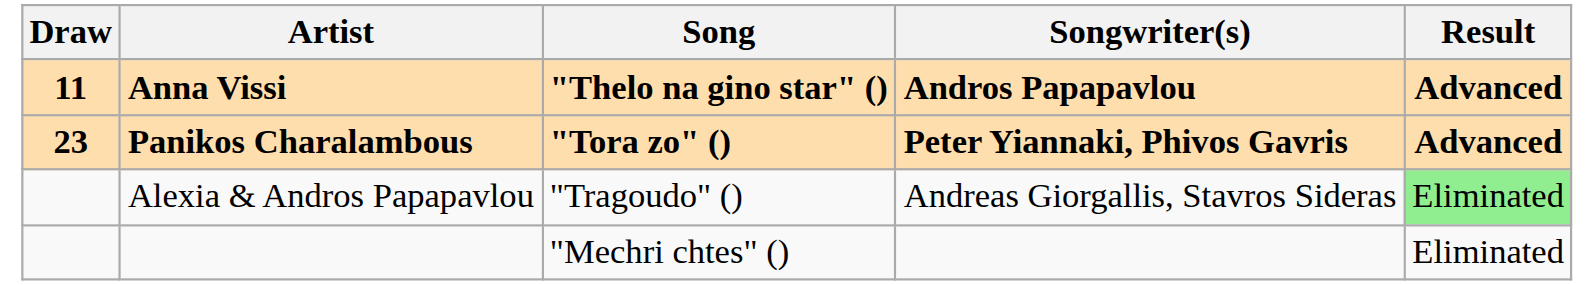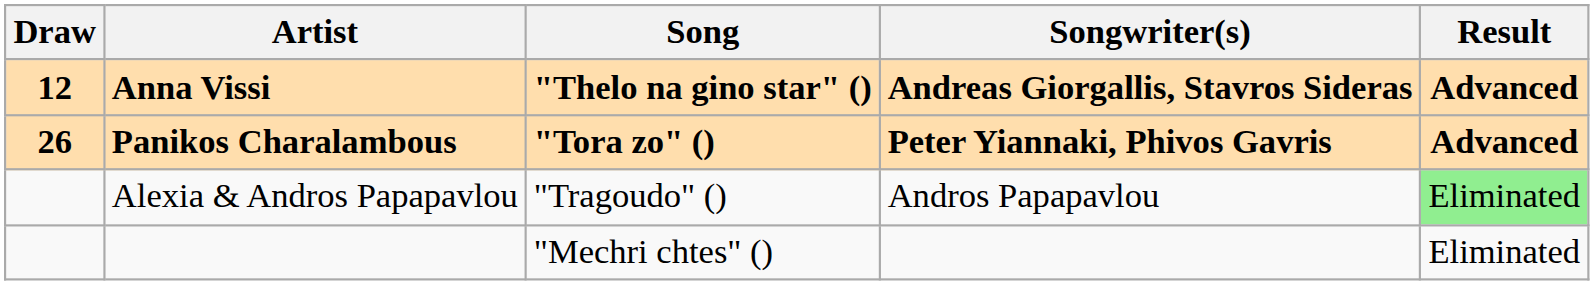 <table class="sortable wikitable" style="margin: 1em auto 1em auto; text-align:center">
 <tr>
 <th>Draw</th>
 <th>Artist</th>
 <th>Song</th>
 <th>Songwriter(s)</th>
 <th>Result</th>
 </tr>
 <tr style="font-weight:bold; background:navajowhite;">
-<td>11</td>
+<td>12</td>
 <td align="left">Anna Vissi</td>
 <td align="left">"Thelo na gino star" (<small></small>)</td>
-<td align="left">Andros Papapavlou</td>
+<td align="left">Andreas Giorgallis, Stavros Sideras</td>
 <td>Advanced</td>
 </tr>
 <tr style="font-weight:bold; background:navajowhite;">
-<td>23</td>
+<td>26</td>
 <td align="left">Panikos Charalambous</td>
 <td align="left">"Tora zo" (<small></small>)</td>
 <td align="left">Peter Yiannaki, Phivos Gavris</td>
 <td>Advanced</td>
 </tr>
 <tr>
 <td></td>
 <td align="left">Alexia & Andros Papapavlou</td>
 <td align="left">"Tragoudo" (<small></small>)</td>
-<td align="left">Andreas Giorgallis, Stavros Sideras</td>
+<td align="left">Andros Papapavlou</td>
 <td style="background: lightgreen;">Eliminated</td>
 </tr>
 <tr>
 <td></td>
 <td></td>
 <td align="left">"Mechri chtes" (<small></small>)</td>
 <td></td>
 <td>Eliminated</td>
 </tr>
 </table>
